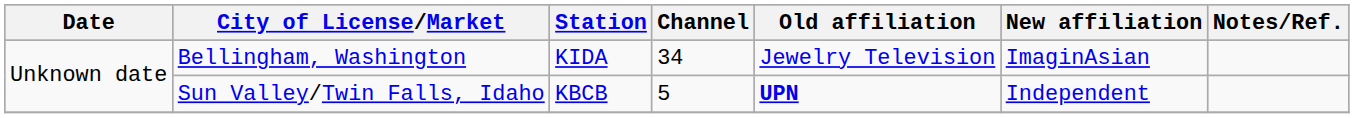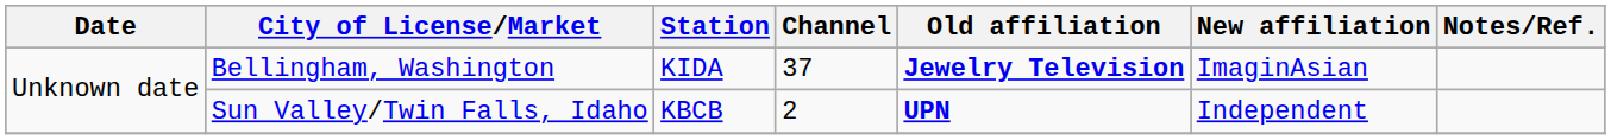 <table class="wikitable sortable">
 <tr>
 <th>Date</th>
 <th><a href='#'>City of License</a>/<a href='#'>Market</a></th>
 <th><a href='#'>Station</a></th>
 <th>Channel</th>
 <th>Old affiliation</th>
 <th>New affiliation</th>
 <th>Notes/Ref.</th>
 </tr>
 <tr>
 <td rowspan=2>Unknown date</td>
 <td><a href='#'>Bellingham, Washington</a> <br> </td>
 <td><a href='#'>KIDA</a></td>
-<td>34</td>
-<td><a href='#'>Jewelry Television</a></td>
+<td>37</td>
+<td><strong><a href='#'>Jewelry Television</a></strong></td>
 <td><a href='#'>ImaginAsian</a></td>
 <td></td>
 </tr>
 <tr>
 <td><a href='#'>Sun Valley</a>/<a href='#'>Twin Falls, Idaho</a></td>
 <td><a href='#'>KBCB</a></td>
-<td>5</td>
+<td>2</td>
 <td><strong><a href='#'>UPN</a></strong></td>
 <td><a href='#'>Independent</a></td>
 <td></td>
 </tr>
 <tr>
 </tr>
 </table>
